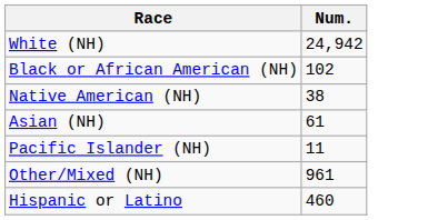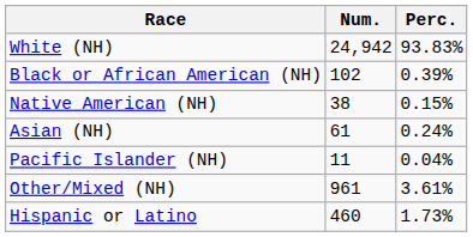 <table class="wikitable">
 <tr>
 <th>Race</th>
 <th>Num.</th>
+<th>Perc.</th>
 </tr>
 <tr>
 <td><a href='#'>White</a> (NH)</td>
 <td>24,942</td>
+<td>93.83%</td>
 </tr>
 <tr>
 <td><a href='#'>Black or African American</a> (NH)</td>
 <td>102</td>
+<td>0.39%</td>
 </tr>
 <tr>
 <td><a href='#'>Native American</a> (NH)</td>
 <td>38</td>
+<td>0.15%</td>
 </tr>
 <tr>
 <td><a href='#'>Asian</a> (NH)</td>
 <td>61</td>
+<td>0.24%</td>
 </tr>
 <tr>
 <td><a href='#'>Pacific Islander</a> (NH)</td>
 <td>11</td>
+<td>0.04%</td>
 </tr>
 <tr>
 <td><a href='#'>Other/Mixed</a> (NH)</td>
 <td>961</td>
+<td>3.61%</td>
 </tr>
 <tr>
 <td><a href='#'>Hispanic</a> or <a href='#'>Latino</a></td>
 <td>460</td>
+<td>1.73%</td>
 </tr>
 </table>
